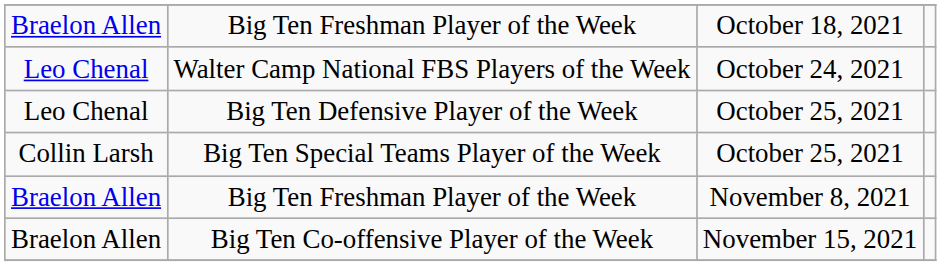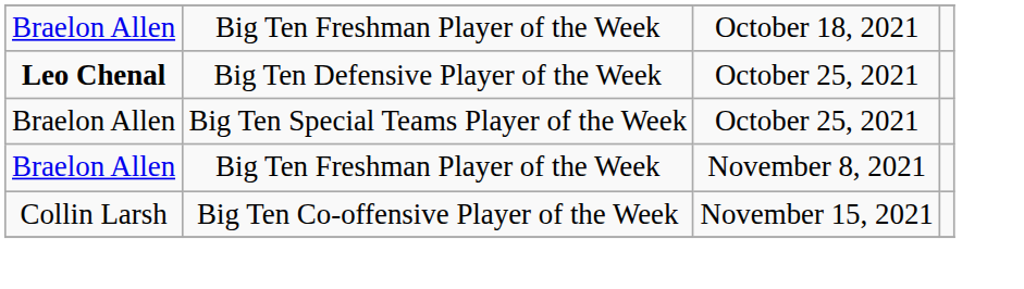 <table class="wikitable sortable sortable" style="text-align: center">
 <tr align=center>
 </tr>
 <tr>
 <td><a href='#'>Braelon Allen</a></td>
 <td>Big Ten Freshman Player of the Week</td>
 <td>October 18, 2021</td>
 <td></td>
 </tr>
 <tr>
-<td><a href='#'>Leo Chenal</a></td>
-<td>Walter Camp National FBS Players of the Week</td>
-<td>October 24, 2021</td>
-<td></td>
-</tr>
-<tr>
-<td>Leo Chenal</td>
+<td><strong>Leo Chenal</strong></td>
 <td>Big Ten Defensive Player of the Week</td>
 <td>October 25, 2021</td>
 <td></td>
 </tr>
 <tr>
-<td>Collin Larsh</td>
+<td>Braelon Allen</td>
 <td>Big Ten Special Teams Player of the Week</td>
 <td>October 25, 2021</td>
 <td></td>
 </tr>
 <tr>
 <td><a href='#'>Braelon Allen</a></td>
 <td>Big Ten Freshman Player of the Week</td>
 <td>November 8, 2021</td>
 <td></td>
 </tr>
 <tr>
-<td>Braelon Allen</td>
+<td>Collin Larsh</td>
 <td>Big Ten Co-offensive Player of the Week</td>
 <td>November 15, 2021</td>
 <td></td>
 </tr>
 <tr>
 </tr>
 </table>
